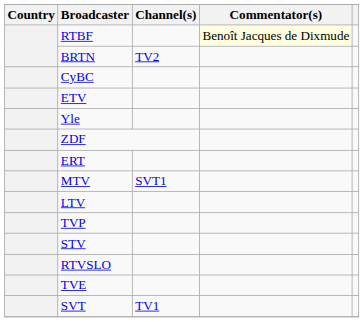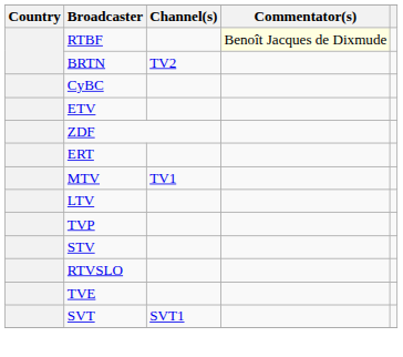 <table class="wikitable plainrowheaders sticky-header">
 <tr>
 </tr>
 <tr>
 <th scope="col">Country</th>
 <th scope="col">Broadcaster</th>
 <th scope="col">Channel(s)</th>
 <th scope="col">Commentator(s)</th>
 <th scope="col"></th>
 </tr>
 <tr>
 <th scope="rowgroup" rowspan="2"></th>
 <td><a href='#'>RTBF</a></td>
 <td></td>
 <td style="background: lightyellow;">Benoît Jacques de Dixmude</td>
 <td style="text-align:center"></td>
 </tr>
 <tr>
 <td><a href='#'>BRTN</a></td>
 <td><a href='#'>TV2</a></td>
 <td></td>
 <td style="text-align:center"></td>
 </tr>
 <tr>
 <th scope="row"></th>
 <td><a href='#'>CyBC</a></td>
 <td></td>
 <td></td>
 <td style="text-align:center"></td>
 </tr>
 <tr>
 <th scope="row"></th>
 <td><a href='#'>ETV</a></td>
 <td></td>
 <td></td>
 <td style="text-align:center"></td>
 </tr>
 <tr>
 <th scope="row"></th>
-<td><a href='#'>Yle</a></td>
-<td></td>
-<td></td>
-<td style="text-align:center"></td>
-</tr>
-<tr>
-<th scope="row"></th>
 <td colspan="2"><a href='#'>ZDF</a></td>
 <td></td>
 <td style="text-align:center"></td>
 </tr>
 <tr>
 <th scope="row"></th>
 <td><a href='#'>ERT</a></td>
 <td></td>
 <td></td>
 <td style="text-align:center"></td>
 </tr>
 <tr>
 <th scope="row"></th>
 <td><a href='#'>MTV</a></td>
-<td><a href='#'>SVT1</a></td>
+<td><a href='#'>TV1</a></td>
 <td></td>
 <td style="text-align:center"></td>
 </tr>
 <tr>
 <th scope="row"></th>
 <td><a href='#'>LTV</a></td>
 <td></td>
 <td></td>
 <td style="text-align:center"></td>
 </tr>
 <tr>
 <th scope="row"></th>
 <td><a href='#'>TVP</a></td>
 <td></td>
 <td></td>
 <td style="text-align:center"></td>
 </tr>
 <tr>
 <th scope="row"></th>
 <td><a href='#'>STV</a></td>
 <td></td>
 <td></td>
 <td style="text-align:center"></td>
 </tr>
 <tr>
 <th scope="row"></th>
 <td><a href='#'>RTVSLO</a></td>
 <td></td>
 <td></td>
 <td style="text-align:center"></td>
 </tr>
 <tr>
 <th scope="row"></th>
 <td><a href='#'>TVE</a></td>
 <td></td>
 <td></td>
 <td style="text-align:center"></td>
 </tr>
 <tr>
 <th scope="row"></th>
 <td><a href='#'>SVT</a></td>
-<td><a href='#'>TV1</a></td>
+<td><a href='#'>SVT1</a></td>
 <td></td>
 <td style="text-align:center"></td>
 </tr>
 <tr>
 </tr>
 </table>
